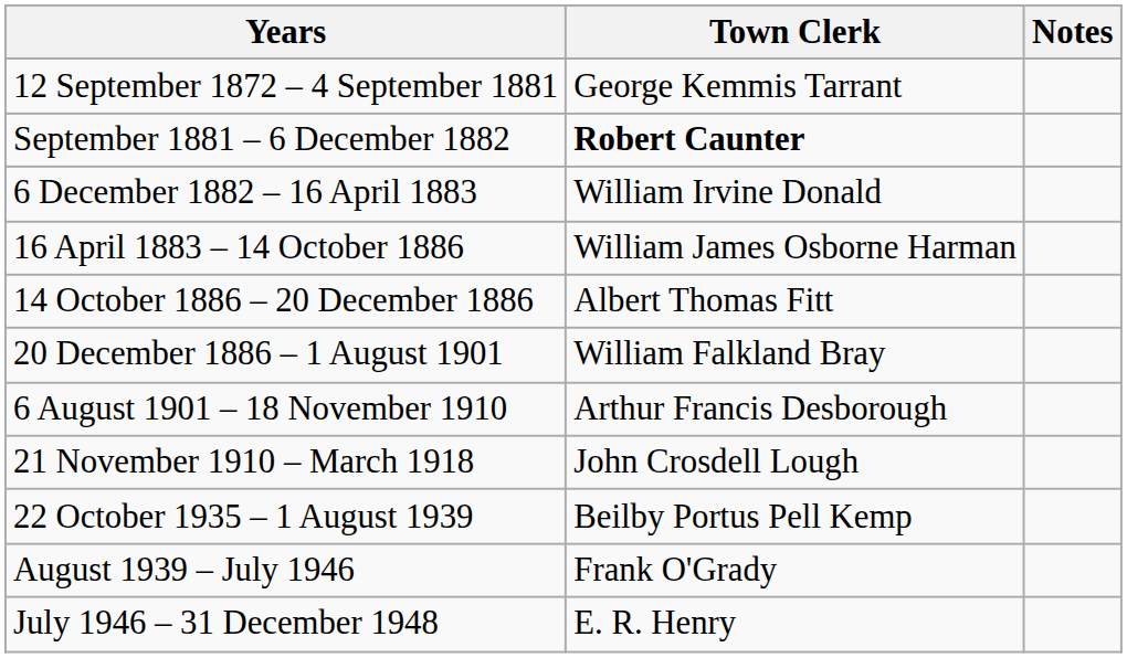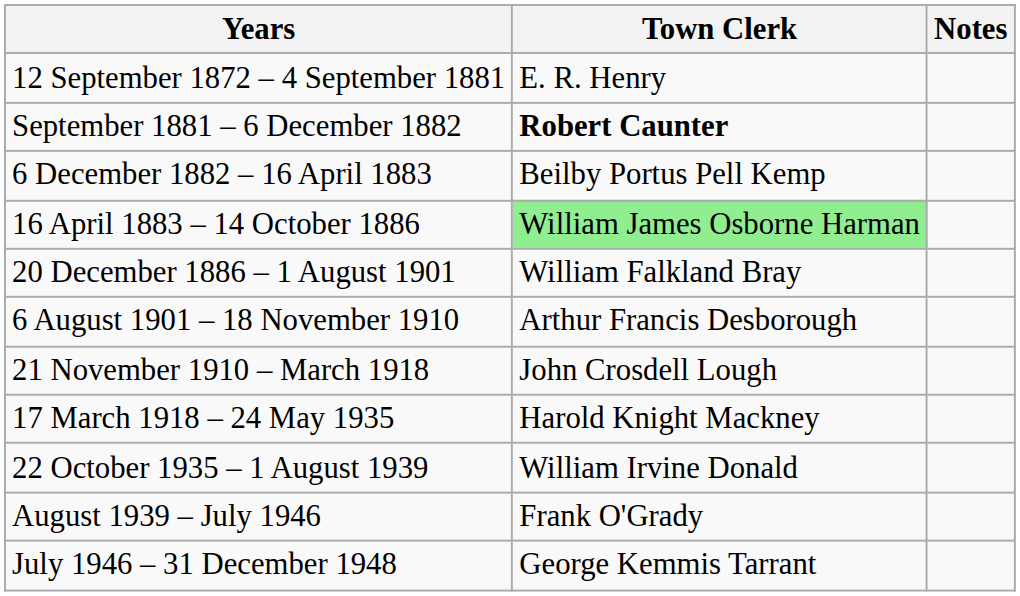 <table class="wikitable">
 <tr>
 <th>Years</th>
 <th>Town Clerk</th>
 <th>Notes</th>
 </tr>
 <tr>
 <td>12 September 1872 – 4 September 1881</td>
-<td>George Kemmis Tarrant</td>
+<td>E. R. Henry</td>
 <td></td>
 </tr>
 <tr>
 <td>September 1881 – 6 December 1882</td>
 <td><strong>Robert Caunter</strong></td>
 <td></td>
 </tr>
 <tr>
 <td>6 December 1882 – 16 April 1883</td>
-<td>William Irvine Donald</td>
+<td>Beilby Portus Pell Kemp</td>
 <td></td>
 </tr>
 <tr>
 <td>16 April 1883 – 14 October 1886</td>
-<td>William James Osborne Harman</td>
-<td></td>
-</tr>
-<tr>
-<td>14 October 1886 – 20 December 1886</td>
-<td>Albert Thomas Fitt</td>
+<td style="background: lightgreen;">William James Osborne Harman</td>
 <td></td>
 </tr>
 <tr>
 <td>20 December 1886 – 1 August 1901</td>
 <td>William Falkland Bray</td>
 <td></td>
 </tr>
 <tr>
 <td>6 August 1901 – 18 November 1910</td>
 <td>Arthur Francis Desborough</td>
 <td></td>
 </tr>
 <tr>
 <td>21 November 1910 – March 1918</td>
 <td>John Crosdell Lough</td>
 <td></td>
 </tr>
 <tr>
+<td>17 March 1918 – 24 May 1935</td>
+<td>Harold Knight Mackney</td>
+<td></td>
+</tr>
+<tr>
 <td>22 October 1935 – 1 August 1939</td>
-<td>Beilby Portus Pell Kemp</td>
+<td>William Irvine Donald</td>
 <td></td>
 </tr>
 <tr>
 <td>August 1939 – July 1946</td>
 <td>Frank O'Grady</td>
 <td></td>
 </tr>
 <tr>
 <td>July 1946 – 31 December 1948</td>
-<td>E. R. Henry</td>
+<td>George Kemmis Tarrant</td>
 <td></td>
 </tr>
 </table>
